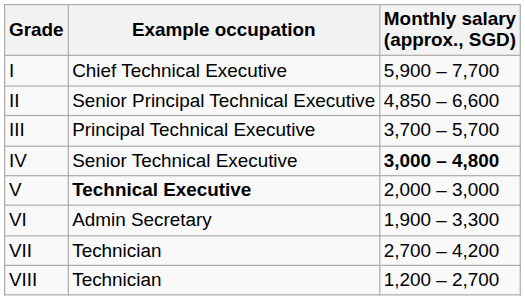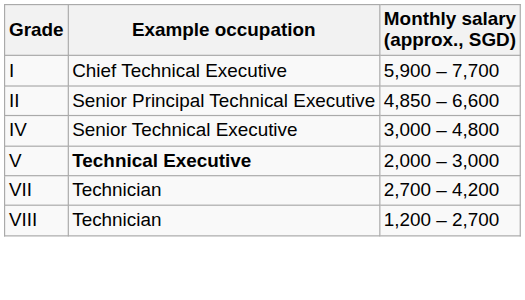 <table class="wikitable">
 <tr>
 <th>Grade</th>
 <th>Example occupation</th>
 <th>Monthly salary<br>(approx., SGD)</th>
 </tr>
 <tr>
 <td>I</td>
 <td>Chief Technical Executive</td>
 <td>5,900 – 7,700</td>
 </tr>
 <tr>
 <td>II</td>
 <td>Senior Principal Technical Executive</td>
 <td>4,850 – 6,600</td>
 </tr>
 <tr>
-<td>III</td>
-<td>Principal Technical Executive</td>
-<td>3,700 – 5,700</td>
-</tr>
-<tr>
 <td>IV</td>
 <td>Senior Technical Executive</td>
-<td><strong>3,000 – 4,800</strong></td>
+<td>3,000 – 4,800</td>
 </tr>
 <tr>
 <td>V</td>
 <td><strong>Technical Executive</strong></td>
 <td>2,000 – 3,000</td>
-</tr>
-<tr>
-<td>VI</td>
-<td>Admin Secretary</td>
-<td>1,900 – 3,300</td>
 </tr>
 <tr>
 <td>VII</td>
 <td>Technician</td>
 <td>2,700 – 4,200</td>
 </tr>
 <tr>
 <td>VIII</td>
 <td>Technician</td>
 <td>1,200 – 2,700</td>
 </tr>
 </table>
